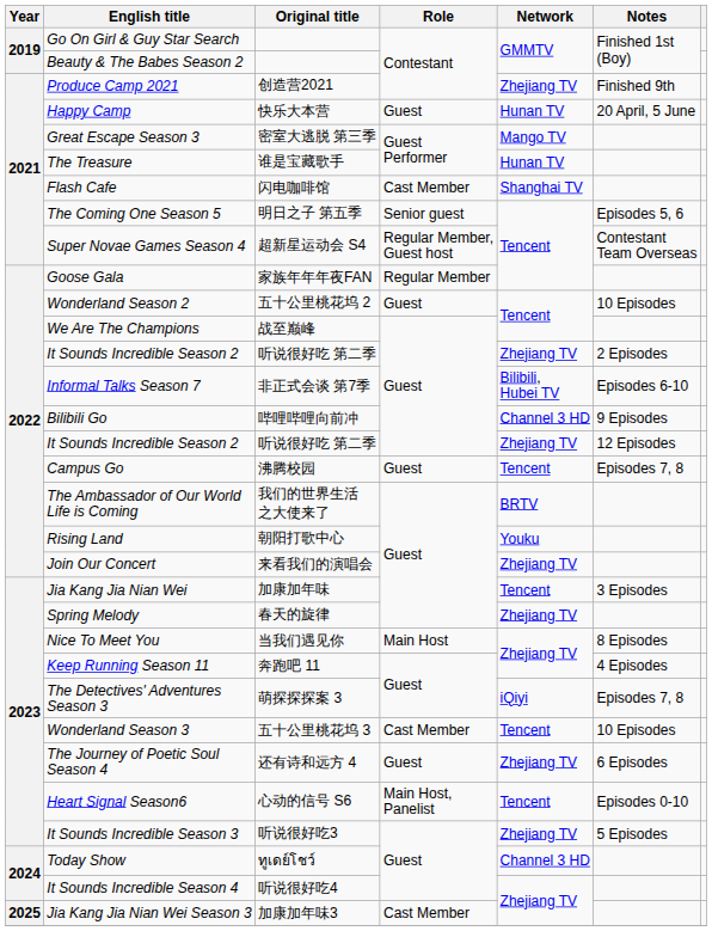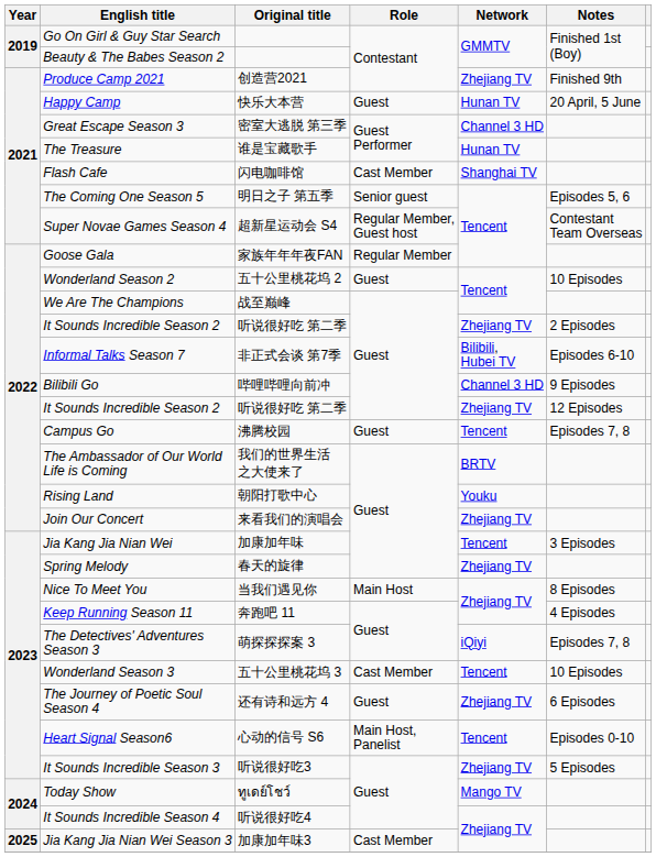 <table class="wikitable sortable plainrowheaders">
 <tr>
 <th scope="col">Year</th>
 <th scope="col">English title</th>
 <th scope="col">Original title</th>
 <th scope="col">Role</th>
 <th scope="col">Network</th>
 <th scope="col">Notes</th>
 <th scope="col" class="unsortable"></th>
 </tr>
 <tr>
 <th rowspan="2" scope="row">2019</th>
 <td><em>Go On Girl & Guy Star Search</em></td>
 <td></td>
 <td rowspan="3">Contestant</td>
 <td rowspan="2"><a href='#'>GMMTV</a></td>
 <td rowspan="2">Finished 1st <br>(Boy)</td>
 <td style="text-align:center"></td>
 </tr>
 <tr>
 <td><em>Beauty & The Babes Season 2</em></td>
 <td></td>
 <td style="text-align:center"></td>
 </tr>
 <tr>
 <th rowspan="7" scope="row">2021</th>
 <td><em><a href='#'>Produce Camp 2021</a></em></td>
 <td>创造营2021</td>
 <td><a href='#'>Zhejiang TV</a></td>
 <td>Finished 9th</td>
 <td></td>
 </tr>
 <tr>
 <td><em><a href='#'>Happy Camp</a></em></td>
 <td>快乐大本营</td>
 <td>Guest</td>
 <td><a href='#'>Hunan TV</a></td>
 <td>20 April, 5 June</td>
 <td></td>
 </tr>
 <tr>
 <td><em>Great Escape Season 3</em></td>
 <td>密室大逃脱 第三季</td>
 <td rowspan="2">Guest<br>Performer</td>
-<td><a href='#'>Mango TV</a></td>
+<td><a href='#'>Channel 3 HD</a></td>
 <td></td>
 <td></td>
 </tr>
 <tr>
 <td><em>The Treasure</em></td>
 <td>谁是宝藏歌手</td>
 <td><a href='#'>Hunan TV</a></td>
 <td></td>
 <td></td>
 </tr>
 <tr>
 <td><em>Flash Cafe</em></td>
 <td>闪电咖啡馆</td>
 <td>Cast Member</td>
 <td><a href='#'>Shanghai TV</a></td>
 <td></td>
 <td></td>
 </tr>
 <tr>
 <td><em>The Coming One Season 5</em></td>
 <td>明日之子 第五季</td>
 <td>Senior guest</td>
 <td rowspan="3"><a href='#'>Tencent</a></td>
 <td>Episodes 5, 6</td>
 <td></td>
 </tr>
 <tr>
 <td><em>Super Novae Games Season 4</em></td>
 <td>超新星运动会 S4</td>
 <td>Regular Member, <br>Guest host</td>
 <td>Contestant<br>Team Overseas</td>
 <td></td>
 </tr>
 <tr>
 <th rowspan="11" scope="row">2022</th>
 <td><em>Goose Gala</em></td>
 <td>家族年年年夜FAN</td>
 <td>Regular Member</td>
 <td></td>
 <td></td>
 </tr>
 <tr>
 <td><em>Wonderland Season 2</em></td>
 <td>五十公里桃花坞 2</td>
 <td>Guest</td>
 <td rowspan="2"><a href='#'>Tencent</a></td>
 <td>10 Episodes</td>
 <td></td>
 </tr>
 <tr>
 <td><em>We Are The Champions</em></td>
 <td>战至巅峰</td>
 <td rowspan="5">Guest</td>
 <td></td>
 <td></td>
 </tr>
 <tr>
 <td><em>It Sounds Incredible Season 2</em></td>
 <td>听说很好吃 第二季</td>
 <td><a href='#'>Zhejiang TV</a></td>
 <td>2 Episodes</td>
 <td></td>
 </tr>
 <tr>
 <td><em><a href='#'>Informal Talks</a> Season 7</em></td>
 <td>非正式会谈 第7季</td>
 <td><a href='#'>Bilibili</a>, <br><a href='#'>Hubei TV</a></td>
 <td>Episodes 6-10</td>
 <td></td>
 </tr>
 <tr>
 <td><em>Bilibili Go</em></td>
 <td>哔哩哔哩向前冲</td>
 <td><a href='#'>Channel 3 HD</a></td>
 <td>9 Episodes</td>
 <td></td>
 </tr>
 <tr>
 <td><em>It Sounds Incredible Season 2</em></td>
 <td>听说很好吃 第二季</td>
 <td><a href='#'>Zhejiang TV</a></td>
 <td>12 Episodes</td>
 <td></td>
 </tr>
 <tr>
 <td><em>Campus Go</em></td>
 <td>沸腾校园</td>
 <td>Guest</td>
 <td><a href='#'>Tencent</a></td>
 <td>Episodes 7, 8</td>
 <td></td>
 </tr>
 <tr>
 <td><em>The Ambassador of Our World <br>Life is Coming</em></td>
 <td>我们的世界生活<br>之大使来了</td>
 <td rowspan="5">Guest</td>
 <td><a href='#'>BRTV</a></td>
 <td></td>
 <td></td>
 </tr>
 <tr>
 <td><em>Rising Land</em></td>
 <td>朝阳打歌中心</td>
 <td><a href='#'>Youku</a></td>
 <td></td>
 <td></td>
 </tr>
 <tr>
 <td><em>Join Our Concert</em></td>
 <td>来看我们的演唱会</td>
 <td><a href='#'>Zhejiang TV</a></td>
 <td></td>
 <td></td>
 </tr>
 <tr>
 <th rowspan="9" scope="row">2023</th>
 <td><em>Jia Kang Jia Nian Wei</em></td>
 <td>加康加年味</td>
 <td><a href='#'>Tencent</a></td>
 <td>3 Episodes</td>
 <td></td>
 </tr>
 <tr>
 <td><em>Spring Melody</em></td>
 <td>春天的旋律</td>
 <td><a href='#'>Zhejiang TV</a></td>
 <td></td>
 <td></td>
 </tr>
 <tr>
 <td><em>Nice To Meet You</em></td>
 <td>当我们遇见你</td>
 <td>Main Host</td>
 <td rowspan="2"><a href='#'>Zhejiang TV</a></td>
 <td>8 Episodes</td>
 <td></td>
 </tr>
 <tr>
 <td><em><a href='#'>Keep Running</a> Season 11</em></td>
 <td>奔跑吧 11</td>
 <td rowspan="2">Guest</td>
 <td>4 Episodes</td>
 <td></td>
 </tr>
 <tr>
 <td><em>The Detectives' Adventures <br>Season 3</em></td>
 <td>萌探探探案 3</td>
 <td><a href='#'>iQiyi</a></td>
 <td>Episodes 7, 8</td>
 <td></td>
 </tr>
 <tr>
 <td><em>Wonderland Season 3</em></td>
 <td>五十公里桃花坞 3</td>
 <td>Cast Member</td>
 <td><a href='#'>Tencent</a></td>
 <td>10 Episodes</td>
 <td></td>
 </tr>
 <tr>
 <td><em>The Journey of Poetic Soul <br>Season 4</em></td>
 <td>还有诗和远方 4</td>
 <td>Guest</td>
 <td><a href='#'>Zhejiang TV</a></td>
 <td>6 Episodes</td>
 <td></td>
 </tr>
 <tr>
 <td><em><a href='#'>Heart Signal</a> Season6</em></td>
 <td>心动的信号 S6</td>
 <td>Main Host, <br>Panelist</td>
 <td><a href='#'>Tencent</a></td>
 <td>Episodes 0-10</td>
 <td></td>
 </tr>
 <tr>
 <td><em>It Sounds Incredible Season 3</em></td>
 <td>听说很好吃3</td>
 <td rowspan="3">Guest</td>
 <td><a href='#'>Zhejiang TV</a></td>
 <td>5 Episodes</td>
 <td></td>
 </tr>
 <tr>
 <th rowspan="2" scope="row">2024</th>
 <td><em>Today Show</em></td>
 <td>ทูเดย์โชว์</td>
-<td><a href='#'>Channel 3 HD</a></td>
+<td><a href='#'>Mango TV</a></td>
 <td></td>
 <td></td>
 </tr>
 <tr>
 <td><em>It Sounds Incredible Season 4</em></td>
 <td>听说很好吃4</td>
 <td rowspan="2"><a href='#'>Zhejiang TV</a></td>
 <td></td>
 <td></td>
 </tr>
 <tr>
 <th scope="row">2025</th>
 <td><em>Jia Kang Jia Nian Wei Season 3</em></td>
 <td>加康加年味3</td>
 <td>Cast Member</td>
 <td></td>
 <td></td>
 </tr>
 <tr>
 </tr>
 </table>
